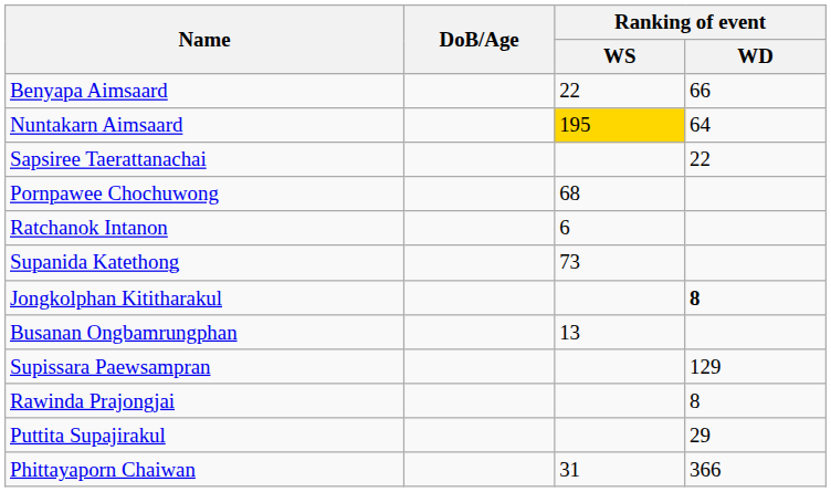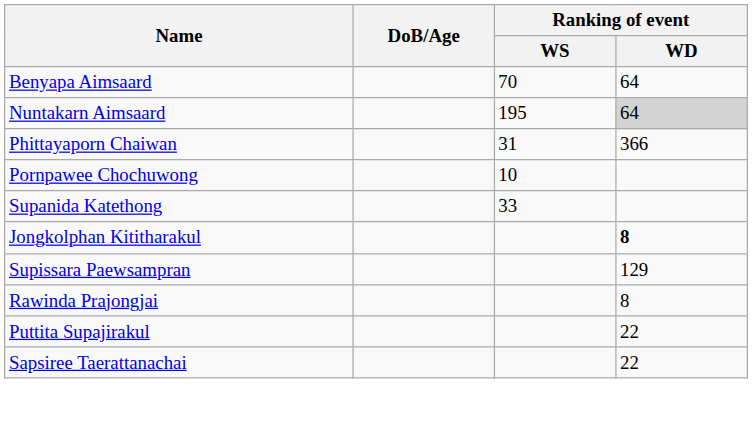 <table class="wikitable"  style="width:600px; font-size:95%;">
 <tr>
 <th align="left" rowspan="2">Name</th>
 <th align="left" rowspan="2">DoB/Age</th>
 <th align="center" colspan="2">Ranking of event</th>
 </tr>
 <tr>
 <th align="center">WS</th>
 <th align="center">WD</th>
 </tr>
 <tr>
 <td align="left"><a href='#'>Benyapa Aimsaard</a></td>
 <td align="left"></td>
-<td>22</td>
-<td>66</td>
+<td>70</td>
+<td>64</td>
 </tr>
 <tr>
 <td align="left"><a href='#'>Nuntakarn Aimsaard</a></td>
 <td align="left"></td>
-<td style="background: gold;">195</td>
-<td>64</td>
+<td>195</td>
+<td style="background: lightgrey;">64</td>
 </tr>
 <tr>
-<td align="left"><a href='#'>Sapsiree Taerattanachai</a></td>
+<td align="left"><a href='#'>Phittayaporn Chaiwan</a></td>
 <td align="left"></td>
-<td></td>
-<td>22</td>
+<td>31</td>
+<td>366</td>
 </tr>
 <tr>
 <td align="left"><a href='#'>Pornpawee Chochuwong</a></td>
 <td align="left"></td>
-<td>68</td>
-<td></td>
-</tr>
-<tr>
-<td align="left"><a href='#'>Ratchanok Intanon</a></td>
-<td align="left"></td>
-<td>6</td>
+<td>10</td>
 <td></td>
 </tr>
 <tr>
 <td align="left"><a href='#'>Supanida Katethong</a></td>
 <td align="left"></td>
-<td>73</td>
+<td>33</td>
 <td></td>
 </tr>
 <tr>
 <td align="left"><a href='#'>Jongkolphan Kititharakul</a></td>
 <td align="left"></td>
 <td></td>
 <td><strong>8</strong></td>
-</tr>
-<tr>
-<td align="left"><a href='#'>Busanan Ongbamrungphan</a></td>
-<td align="left"></td>
-<td>13</td>
-<td></td>
 </tr>
 <tr>
 <td align="left"><a href='#'>Supissara Paewsampran</a></td>
 <td align="left"></td>
 <td></td>
 <td>129</td>
 </tr>
 <tr>
 <td align="left"><a href='#'>Rawinda Prajongjai</a></td>
 <td align="left"></td>
 <td></td>
 <td>8</td>
 </tr>
 <tr>
 <td align="left"><a href='#'>Puttita Supajirakul</a></td>
 <td align="left"></td>
 <td></td>
-<td>29</td>
+<td>22</td>
 </tr>
 <tr>
-<td align="left"><a href='#'>Phittayaporn Chaiwan</a></td>
+<td align="left"><a href='#'>Sapsiree Taerattanachai</a></td>
 <td align="left"></td>
-<td>31</td>
-<td>366</td>
+<td></td>
+<td>22</td>
 </tr>
 </table>
